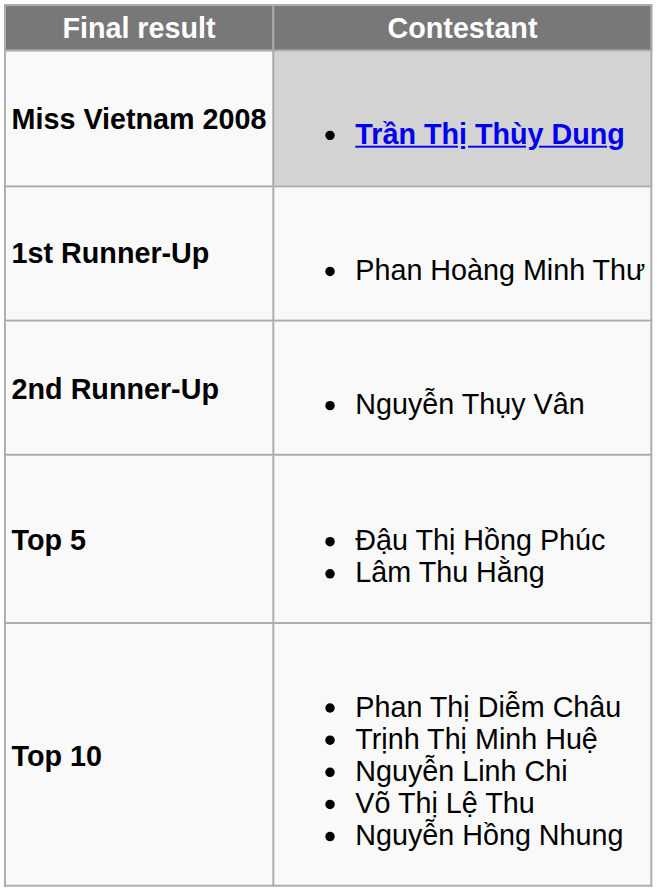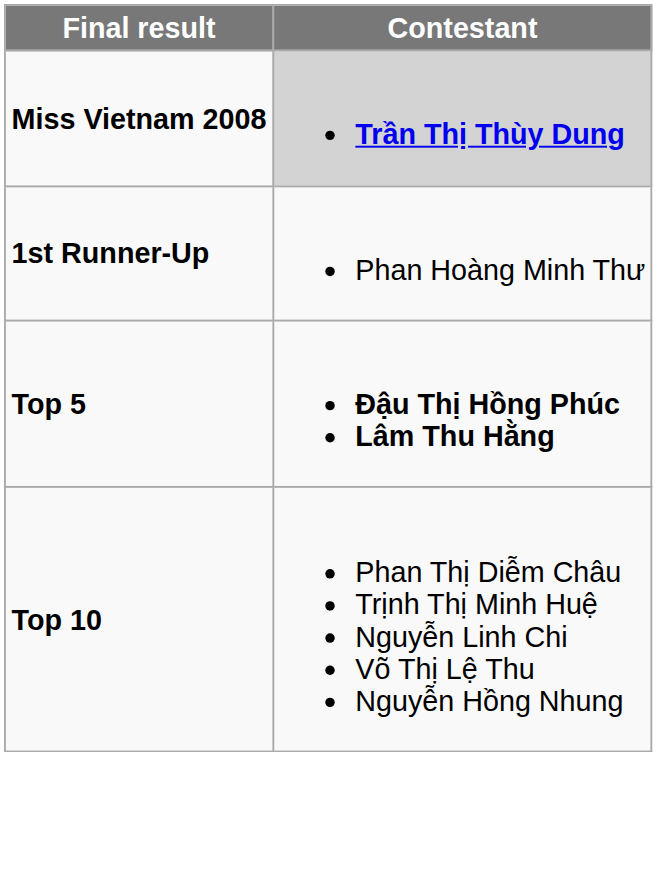 <table class="wikitable sortable" style="font-size: 95%;">
 <tr>
 <th style="background-color:#787878;color:#FFFFFF;">Final result</th>
 <th style="background-color:#787878;color:#FFFFFF;">Contestant</th>
 </tr>
 <tr>
 <td><strong>Miss Vietnam 2008</strong></td>
 <td style="background: lightgrey;"><br><ul><li><strong><a href='#'>Trần Thị Thùy Dung</a></strong></li></ul></td>
 </tr>
 <tr>
 <td><strong>1st Runner-Up</strong></td>
 <td><br><ul><li>Phan Hoàng Minh Thư</li></ul></td>
 </tr>
 <tr>
-<td><strong>2nd Runner-Up</strong></td>
-<td><br><ul><li>Nguyễn Thụy Vân</li></ul></td>
-</tr>
-<tr>
 <td><strong>Top 5</strong></td>
-<td><br><ul><li>Đậu Thị Hồng Phúc</li><li>Lâm Thu Hằng</li></ul></td>
+<td><strong><br><ul><li>Đậu Thị Hồng Phúc</li><li>Lâm Thu Hằng</li></ul></strong></td>
 </tr>
 <tr>
 <td><strong>Top 10</strong></td>
 <td><br><ul><li>Phan Thị Diễm Châu</li><li>Trịnh Thị Minh Huệ</li><li>Nguyễn Linh Chi</li><li>Võ Thị Lệ Thu</li><li>Nguyễn Hồng Nhung</li></ul></td>
 </tr>
 </table>
